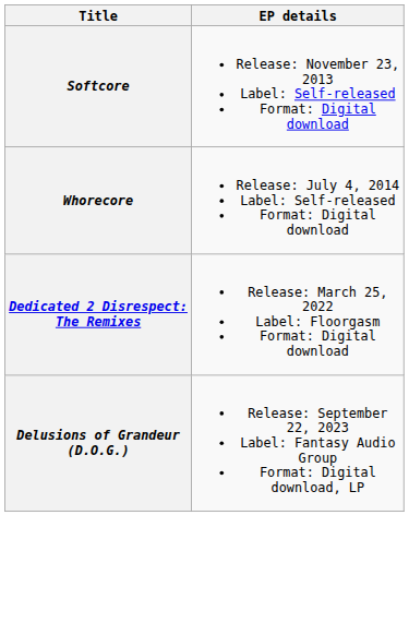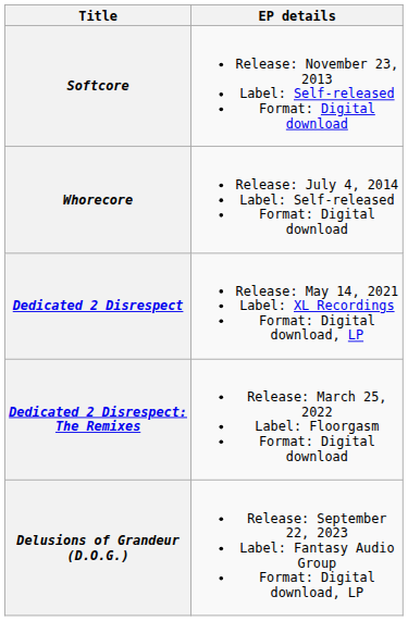 <table class="wikitable plainrowheaders" style="text-align:center;">
 <tr>
 <th scope="col" style="width:14em;">Title</th>
 <th scope="col" style="width:16em;">EP details</th>
 </tr>
 <tr>
 <th scope="row"><em>Softcore</em></th>
 <td><br><ul><li>Release: November 23, 2013</li><li>Label: <a href='#'>Self-released</a></li><li>Format: <a href='#'>Digital download</a></li></ul></td>
 </tr>
 <tr>
 <th scope="row"><em>Whorecore</em></th>
 <td><br><ul><li>Release: July 4, 2014</li><li>Label: Self-released</li><li>Format: Digital download</li></ul></td>
 </tr>
 <tr>
+<th scope="row"><em><a href='#'>Dedicated 2 Disrespect</a></em></th>
+<td><br><ul><li>Release: May 14, 2021</li><li>Label: <a href='#'>XL Recordings</a></li><li>Format: Digital download, <a href='#'>LP</a></li></ul></td>
+</tr>
+<tr>
 <th scope="row"><em><a href='#'>Dedicated 2 Disrespect: The Remixes</a></em></th>
 <td><br><ul><li>Release: March 25, 2022</li><li>Label: Floorgasm</li><li>Format: Digital download</li></ul></td>
 </tr>
 <tr>
 <th scope="row"><em>Delusions of Grandeur (D.O.G.)</em></th>
 <td><br><ul><li>Release: September 22, 2023</li><li>Label: Fantasy Audio Group</li><li>Format: Digital download, LP</li></ul></td>
 </tr>
 </table>
